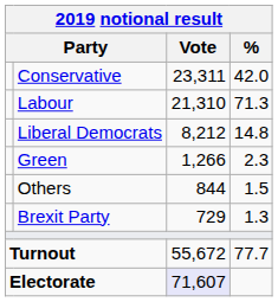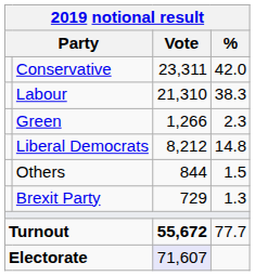 <table class="wikitable">
 <tr>
 <th colspan="4"><a href='#'>2019</a> <a href='#'>notional result</a></th>
 </tr>
 <tr>
 <th bgcolor="#DDDDFF" width="130px" colspan="2">Party</th>
 <th bgcolor="#DDDDFF" width="50px">Vote</th>
 <th bgcolor="#DDDDFF" width="30px">%</th>
 </tr>
 <tr>
 <td></td>
 <td><a href='#'>Conservative</a></td>
 <td align=right>23,311</td>
 <td align=right>42.0</td>
 </tr>
 <tr>
 <td></td>
 <td><a href='#'>Labour</a></td>
 <td align=right>21,310</td>
-<td align=right>71.3</td>
+<td align=right>38.3</td>
+</tr>
+<tr>
+<td></td>
+<td><a href='#'>Green</a></td>
+<td align=right>1,266</td>
+<td align=right>2.3</td>
 </tr>
 <tr>
 <td></td>
 <td><a href='#'>Liberal Democrats</a></td>
 <td align=right>8,212</td>
 <td align=right>14.8</td>
-</tr>
-<tr>
-<td></td>
-<td><a href='#'>Green</a></td>
-<td align=right>1,266</td>
-<td align=right>2.3</td>
 </tr>
 <tr>
 <td></td>
 <td>Others</td>
 <td align=right>844</td>
 <td align=right>1.5</td>
 </tr>
 <tr>
 <td></td>
 <td><a href='#'>Brexit Party</a></td>
 <td align=right>729</td>
 <td align=right>1.3</td>
 </tr>
 <tr>
 <td colspan="4" bgcolor="#EAECF0"></td>
 </tr>
 <tr>
 <td colspan="2"><strong>Turnout</strong></td>
-<td align=right>55,672</td>
+<td align=right><strong>55,672</strong></td>
 <td align=right>77.7</td>
 </tr>
 <tr>
 <td colspan="2"><strong>Electorate</strong></td>
 <td align=right style="background: lavender;">71,607</td>
 </tr>
 </table>
